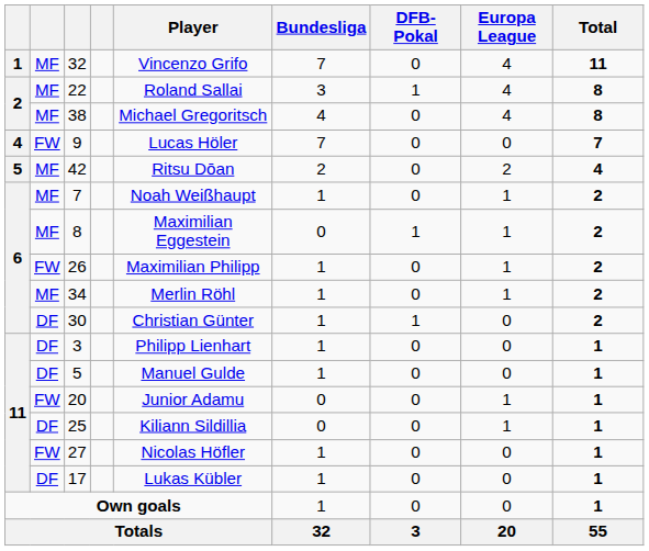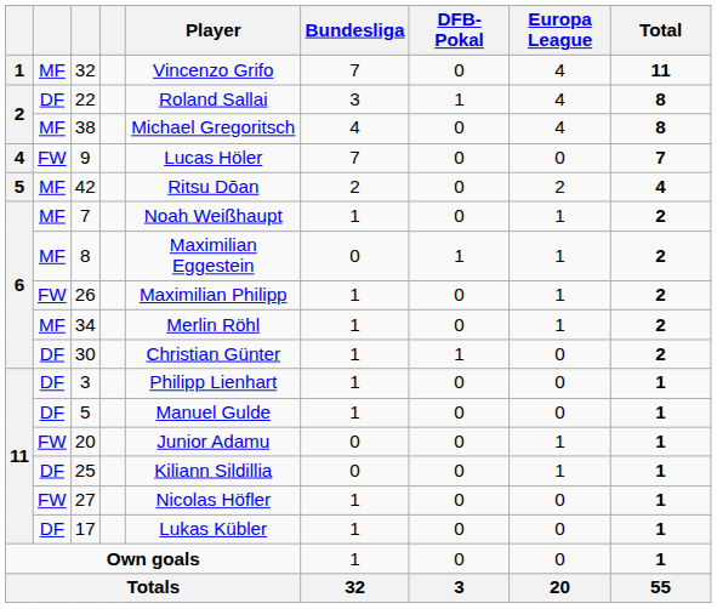 <table class="wikitable" style="text-align:center">
 <tr>
 <th width=15></th>
 <th width=15></th>
 <th width=15></th>
 <th width=15></th>
 <th width=145>Player</th>
 <th width=80><strong><a href='#'>Bundesliga</a></strong></th>
 <th width=80><strong><a href='#'>DFB-Pokal</a></strong></th>
 <th width=80><strong><a href='#'>Europa League</a></strong></th>
 <th width=80>Total</th>
 </tr>
 <tr>
 <th>1</th>
 <td align=center><a href='#'>MF</a></td>
 <td align=center>32</td>
 <td></td>
 <td><a href='#'>Vincenzo Grifo</a></td>
 <td>7</td>
 <td>0</td>
 <td>4</td>
 <td><strong>11</strong></td>
 </tr>
 <tr>
 <th rowspan=2>2</th>
-<td align=center><a href='#'>MF</a></td>
+<td align=center><a href='#'>DF</a></td>
 <td align=center>22</td>
 <td></td>
 <td><a href='#'>Roland Sallai</a></td>
 <td>3</td>
 <td>1</td>
 <td>4</td>
 <td><strong>8</strong></td>
 </tr>
 <tr>
 <td align=center><a href='#'>MF</a></td>
 <td align=center>38</td>
 <td></td>
 <td><a href='#'>Michael Gregoritsch</a></td>
 <td>4</td>
 <td>0</td>
 <td>4</td>
 <td><strong>8</strong></td>
 </tr>
 <tr>
 <th>4</th>
 <td align=center><a href='#'>FW</a></td>
 <td align=center>9</td>
 <td></td>
 <td><a href='#'>Lucas Höler</a></td>
 <td>7</td>
 <td>0</td>
 <td>0</td>
 <td><strong>7</strong></td>
 </tr>
 <tr>
 <th>5</th>
 <td align=center><a href='#'>MF</a></td>
 <td align=center>42</td>
 <td></td>
 <td><a href='#'>Ritsu Dōan</a></td>
 <td>2</td>
 <td>0</td>
 <td>2</td>
 <td><strong>4</strong></td>
 </tr>
 <tr>
 <th rowspan=5>6</th>
 <td align=center><a href='#'>MF</a></td>
 <td align=center>7</td>
 <td></td>
 <td><a href='#'>Noah Weißhaupt</a></td>
 <td>1</td>
 <td>0</td>
 <td>1</td>
 <td><strong>2</strong></td>
 </tr>
 <tr>
 <td align=center><a href='#'>MF</a></td>
 <td align=center>8</td>
 <td></td>
 <td><a href='#'>Maximilian Eggestein</a></td>
 <td>0</td>
 <td>1</td>
 <td>1</td>
 <td><strong>2</strong></td>
 </tr>
 <tr>
 <td align=center><a href='#'>FW</a></td>
 <td align=center>26</td>
 <td></td>
 <td><a href='#'>Maximilian Philipp</a></td>
 <td>1</td>
 <td>0</td>
 <td>1</td>
 <td><strong>2</strong></td>
 </tr>
 <tr>
 <td align=center><a href='#'>MF</a></td>
 <td align=center>34</td>
 <td></td>
 <td><a href='#'>Merlin Röhl</a></td>
 <td>1</td>
 <td>0</td>
 <td>1</td>
 <td><strong>2</strong></td>
 </tr>
 <tr>
 <td align=center><a href='#'>DF</a></td>
 <td align=center>30</td>
 <td></td>
 <td><a href='#'>Christian Günter</a></td>
 <td>1</td>
 <td>1</td>
 <td>0</td>
 <td><strong>2</strong></td>
 </tr>
 <tr>
 <th rowspan=6>11</th>
 <td align=center><a href='#'>DF</a></td>
 <td align=center>3</td>
 <td></td>
 <td><a href='#'>Philipp Lienhart</a></td>
 <td>1</td>
 <td>0</td>
 <td>0</td>
 <td><strong>1</strong></td>
 </tr>
 <tr>
 <td align=center><a href='#'>DF</a></td>
 <td align=center>5</td>
 <td></td>
 <td><a href='#'>Manuel Gulde</a></td>
 <td>1</td>
 <td>0</td>
 <td>0</td>
 <td><strong>1</strong></td>
 </tr>
 <tr>
 <td align=center><a href='#'>FW</a></td>
 <td align=center>20</td>
 <td></td>
 <td><a href='#'>Junior Adamu</a></td>
 <td>0</td>
 <td>0</td>
 <td>1</td>
 <td><strong>1</strong></td>
 </tr>
 <tr>
 <td align=center><a href='#'>DF</a></td>
 <td align=center>25</td>
 <td></td>
 <td><a href='#'>Kiliann Sildillia</a></td>
 <td>0</td>
 <td>0</td>
 <td>1</td>
 <td><strong>1</strong></td>
 </tr>
 <tr>
 <td align=center><a href='#'>FW</a></td>
 <td align=center>27</td>
 <td></td>
 <td><a href='#'>Nicolas Höfler</a></td>
 <td>1</td>
 <td>0</td>
 <td>0</td>
 <td><strong>1</strong></td>
 </tr>
 <tr>
 <td align=center><a href='#'>DF</a></td>
 <td align=center>17</td>
 <td></td>
 <td><a href='#'>Lukas Kübler</a></td>
 <td>1</td>
 <td>0</td>
 <td>0</td>
 <td><strong>1</strong></td>
 </tr>
 <tr>
 <td colspan=5><strong>Own goals</strong></td>
 <td>1</td>
 <td>0</td>
 <td>0</td>
 <td><strong>1</strong></td>
 </tr>
 <tr>
 <th colspan=5>Totals</th>
 <th>32</th>
 <th>3</th>
 <th>20</th>
 <th>55</th>
 </tr>
 </table>
